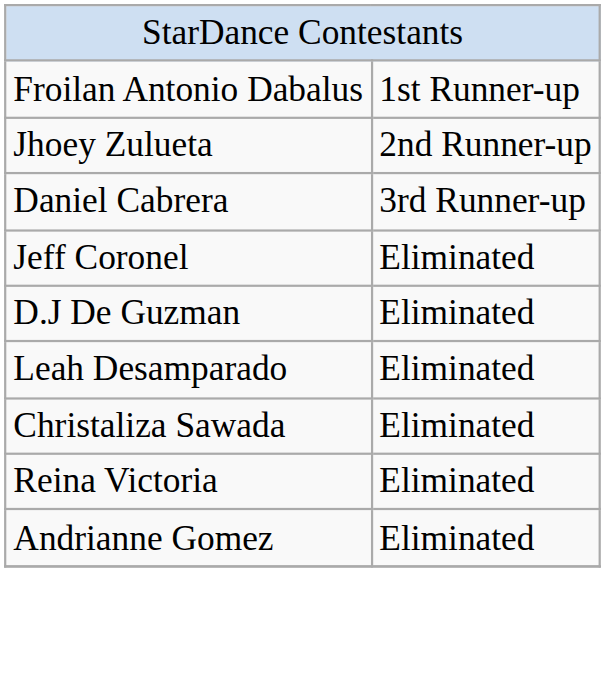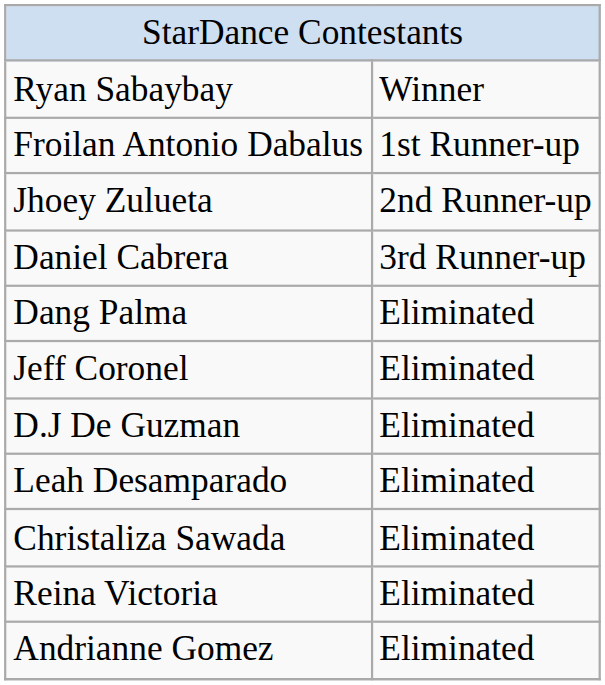 <table class="wikitable" style="margin-left: 10px;">
 <tr>
 <td colspan="2" style="background:#cedff2; text-align:center;">StarDance Contestants</td>
+</tr>
+<tr>
+<td>Ryan Sabaybay</td>
+<td>Winner</td>
 </tr>
 <tr>
 <td>Froilan Antonio Dabalus</td>
 <td>1st Runner-up</td>
 </tr>
 <tr>
 <td>Jhoey Zulueta</td>
 <td>2nd Runner-up</td>
 </tr>
 <tr>
 <td>Daniel Cabrera</td>
 <td>3rd Runner-up</td>
+</tr>
+<tr>
+<td>Dang Palma</td>
+<td>Eliminated</td>
 </tr>
 <tr>
 <td>Jeff Coronel</td>
 <td>Eliminated</td>
 </tr>
 <tr>
 <td>D.J De Guzman</td>
 <td>Eliminated</td>
 </tr>
 <tr>
 <td>Leah Desamparado</td>
 <td>Eliminated</td>
 </tr>
 <tr>
 <td>Christaliza Sawada</td>
 <td>Eliminated</td>
 </tr>
 <tr>
 <td>Reina Victoria</td>
 <td>Eliminated</td>
 </tr>
 <tr>
 <td>Andrianne Gomez</td>
 <td>Eliminated</td>
 </tr>
 <tr>
 </tr>
 </table>
